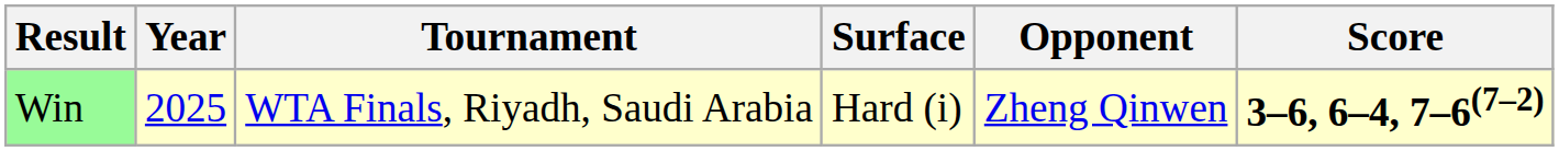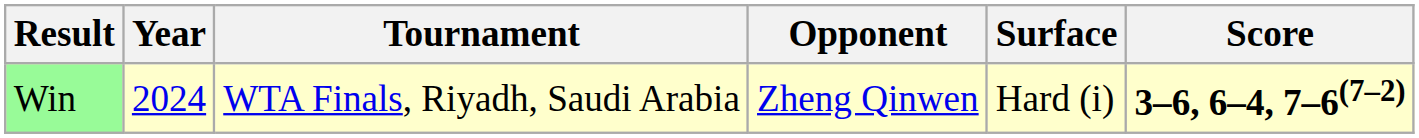 <table class="wikitable">
 <tr>
 <th>Result</th>
 <th>Year</th>
 <th>Tournament</th>
+<th>Opponent</th>
 <th>Surface</th>
-<th>Opponent</th>
 <th class=unsortable>Score</th>
 </tr>
 <tr style="background:#ffffcc;">
 <td bgcolor=98fb98>Win</td>
-<td><a href='#'>2025</a></td>
+<td><a href='#'>2024</a></td>
 <td><a href='#'>WTA Finals</a>, Riyadh, Saudi Arabia</td>
+<td> <a href='#'>Zheng Qinwen</a></td>
 <td>Hard (i)</td>
-<td> <a href='#'>Zheng Qinwen</a></td>
 <td><strong>3–6, 6–4, 7–6<sup>(7–2)</sup></strong></td>
 </tr>
 </table>
